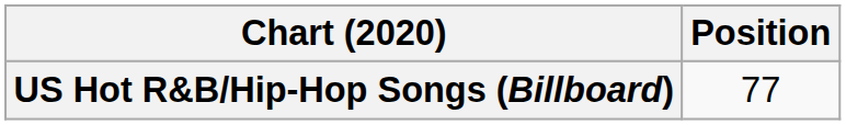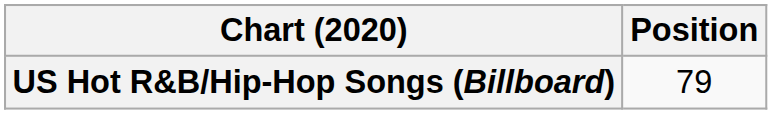 <table class="wikitable plainrowheaders" style="text-align:center">
 <tr>
 <th scope="col">Chart (2020)</th>
 <th scope="col">Position</th>
 </tr>
 <tr>
 <th scope="row">US Hot R&B/Hip-Hop Songs (<em>Billboard</em>)</th>
-<td>77</td>
+<td>79</td>
 </tr>
 </table>
